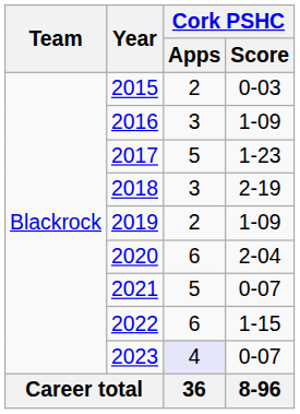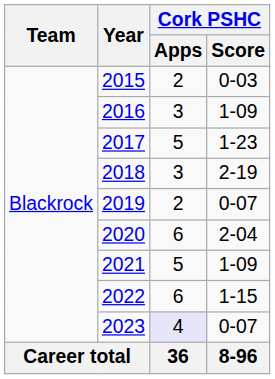 <table class="wikitable" style="text-align:center">
 <tr>
 <th rowspan="2">Team</th>
 <th rowspan="2">Year</th>
 <th colspan="2"><a href='#'>Cork PSHC</a></th>
 </tr>
 <tr>
 <th>Apps</th>
 <th>Score</th>
 </tr>
 <tr>
 <td rowspan="9"><a href='#'>Blackrock</a></td>
 <td><a href='#'>2015</a></td>
 <td>2</td>
 <td>0-03</td>
 </tr>
 <tr>
 <td><a href='#'>2016</a></td>
 <td>3</td>
 <td>1-09</td>
 </tr>
 <tr>
 <td><a href='#'>2017</a></td>
 <td>5</td>
 <td>1-23</td>
 </tr>
 <tr>
 <td><a href='#'>2018</a></td>
 <td>3</td>
 <td>2-19</td>
 </tr>
 <tr>
 <td><a href='#'>2019</a></td>
 <td>2</td>
-<td>1-09</td>
+<td>0-07</td>
 </tr>
 <tr>
 <td><a href='#'>2020</a></td>
 <td>6</td>
 <td>2-04</td>
 </tr>
 <tr>
 <td><a href='#'>2021</a></td>
 <td>5</td>
-<td>0-07</td>
+<td>1-09</td>
 </tr>
 <tr>
 <td><a href='#'>2022</a></td>
 <td>6</td>
 <td>1-15</td>
 </tr>
 <tr>
 <td><a href='#'>2023</a></td>
 <td style="background: lavender;">4</td>
 <td>0-07</td>
 </tr>
 <tr>
 <th colspan="2">Career total</th>
 <th>36</th>
 <th>8-96</th>
 </tr>
 </table>
